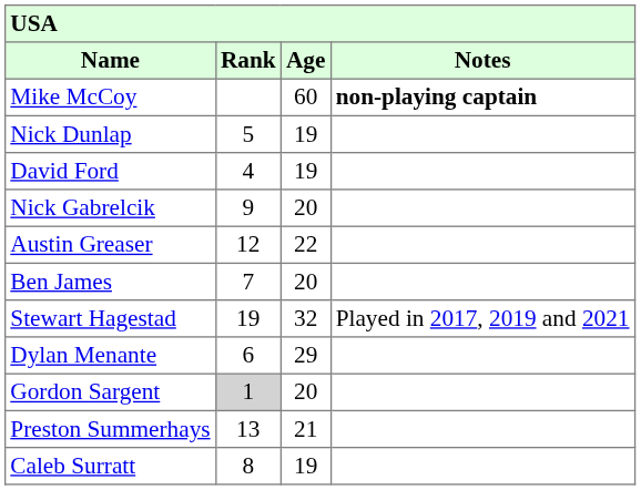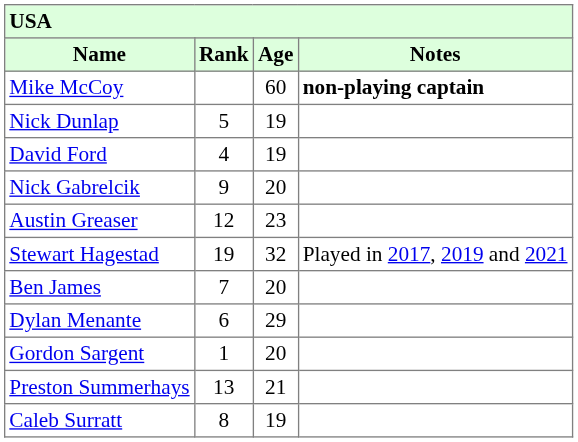 <table border="1" cellpadding="3" style="border-collapse: collapse;">
 <tr style="background:#ddffdd;">
 <td colspan="4"> <strong>USA</strong></td>
 </tr>
 <tr style="background:#ddffdd;">
 <th>Name</th>
 <th>Rank</th>
 <th>Age</th>
 <th>Notes</th>
 </tr>
 <tr>
 <td><a href='#'>Mike McCoy</a></td>
 <td></td>
 <td align=center>60</td>
 <td><strong>non-playing captain</strong></td>
 </tr>
 <tr>
 <td><a href='#'>Nick Dunlap</a></td>
 <td align=center>5</td>
 <td align=center>19</td>
 <td></td>
 </tr>
 <tr>
 <td><a href='#'>David Ford</a></td>
 <td align=center>4</td>
 <td align=center>19</td>
 <td></td>
 </tr>
 <tr>
 <td><a href='#'>Nick Gabrelcik</a></td>
 <td align=center>9</td>
 <td align=center>20</td>
 <td></td>
 </tr>
 <tr>
 <td><a href='#'>Austin Greaser</a></td>
 <td align=center>12</td>
-<td align=center>22</td>
-<td></td>
-</tr>
-<tr>
-<td><a href='#'>Ben James</a></td>
-<td align=center>7</td>
-<td align=center>20</td>
+<td align=center>23</td>
 <td></td>
 </tr>
 <tr>
 <td><a href='#'>Stewart Hagestad</a></td>
 <td align=center>19</td>
 <td align=center>32</td>
 <td>Played in <a href='#'>2017</a>, <a href='#'>2019</a> and <a href='#'>2021</a></td>
 </tr>
 <tr>
+<td><a href='#'>Ben James</a></td>
+<td align=center>7</td>
+<td align=center>20</td>
+<td></td>
+</tr>
+<tr>
 <td><a href='#'>Dylan Menante</a></td>
 <td align=center>6</td>
 <td align=center>29</td>
 <td></td>
 </tr>
 <tr>
 <td><a href='#'>Gordon Sargent</a></td>
-<td align=center style="background: lightgrey;">1</td>
+<td align=center>1</td>
 <td align=center>20</td>
 <td></td>
 </tr>
 <tr>
 <td><a href='#'>Preston Summerhays</a></td>
 <td align=center>13</td>
 <td align=center>21</td>
 <td></td>
 </tr>
 <tr>
 <td><a href='#'>Caleb Surratt</a></td>
 <td align=center>8</td>
 <td align=center>19</td>
 <td></td>
 </tr>
 </table>
